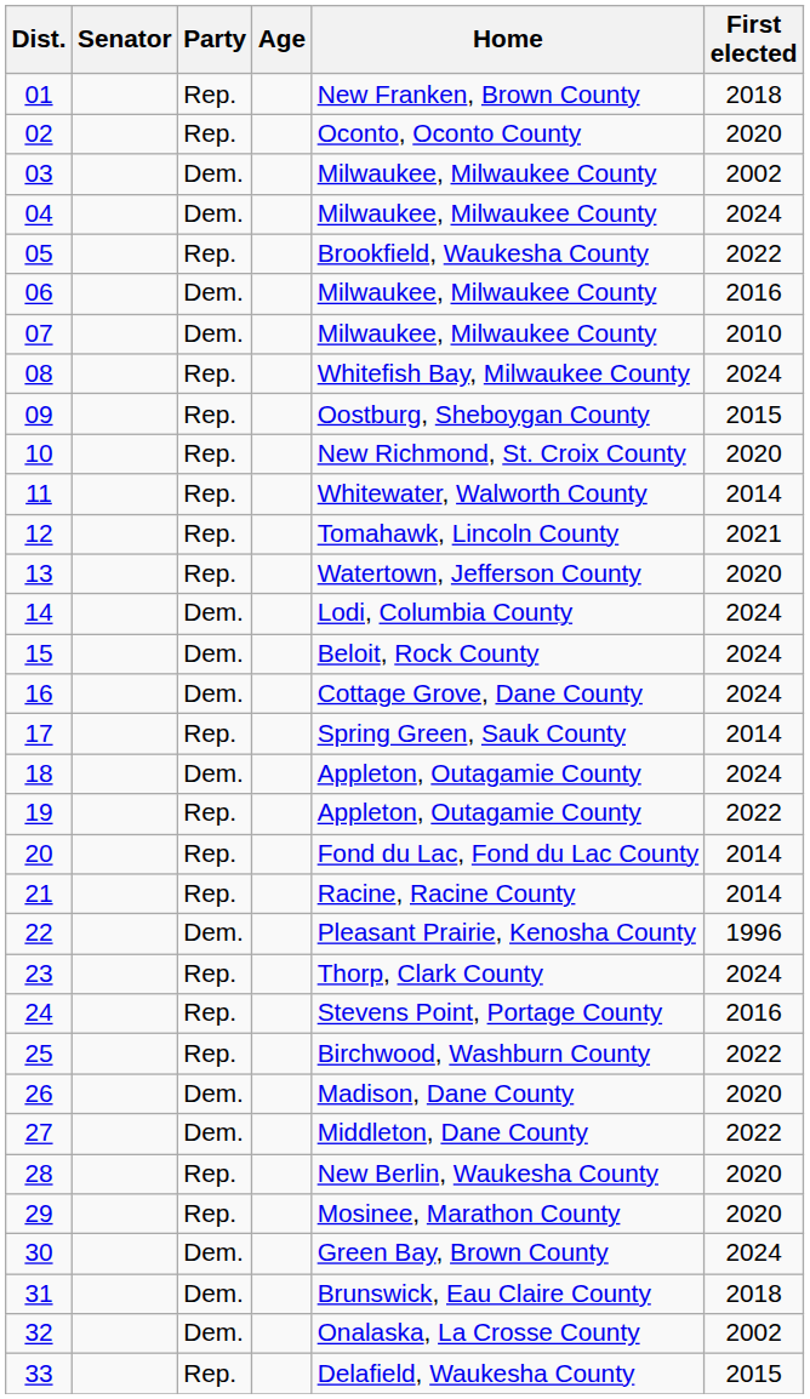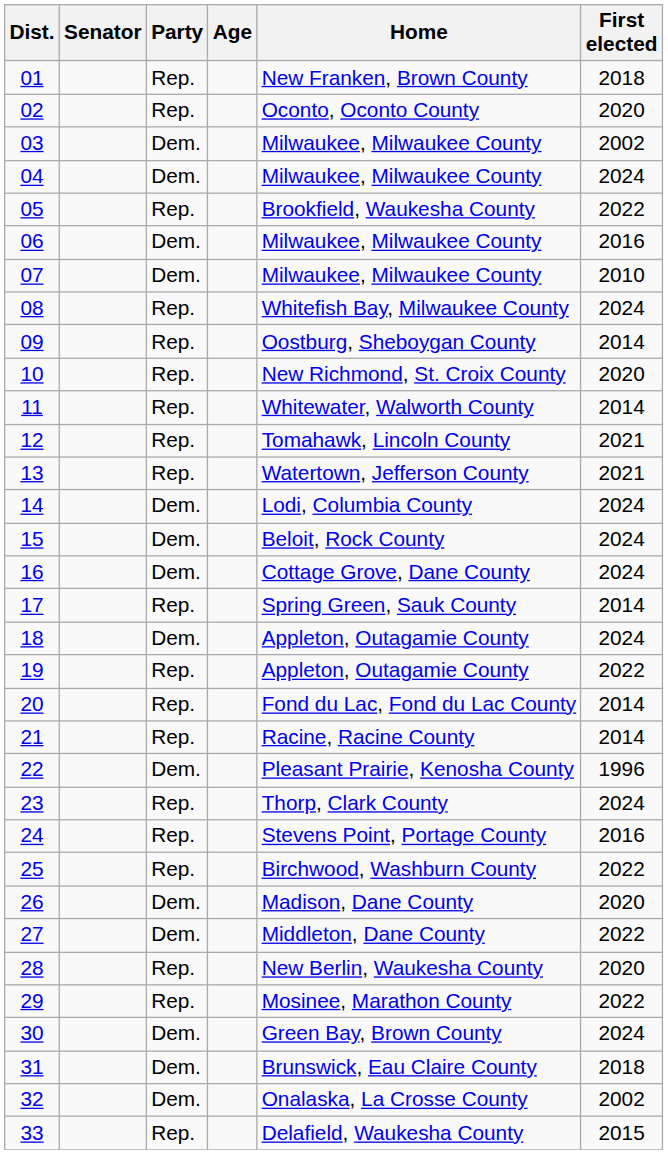 <table class="wikitable sortable">
 <tr>
 <th>Dist.</th>
 <th>Senator</th>
 <th>Party</th>
 <th>Age</th>
 <th>Home</th>
 <th>First<br>elected</th>
 </tr>
 <tr>
 <td align="center"><a href='#'>01</a></td>
 <td></td>
 <td>Rep.</td>
 <td align="center"></td>
 <td><a href='#'>New Franken</a>, <a href='#'>Brown County</a></td>
 <td align="center">2018</td>
 </tr>
 <tr>
 <td align="center"><a href='#'>02</a></td>
 <td></td>
 <td>Rep.</td>
 <td align="center"></td>
 <td><a href='#'>Oconto</a>, <a href='#'>Oconto County</a></td>
 <td align="center">2020</td>
 </tr>
 <tr>
 <td align="center"><a href='#'>03</a></td>
 <td></td>
 <td>Dem.</td>
 <td align="center"></td>
 <td><a href='#'>Milwaukee</a>, <a href='#'>Milwaukee County</a></td>
 <td align="center">2002</td>
 </tr>
 <tr>
 <td align="center"><a href='#'>04</a></td>
 <td></td>
 <td>Dem.</td>
 <td align="center"></td>
 <td><a href='#'>Milwaukee</a>, <a href='#'>Milwaukee County</a></td>
 <td align="center">2024</td>
 </tr>
 <tr>
 <td align="center"><a href='#'>05</a></td>
 <td></td>
 <td>Rep.</td>
 <td align="center"></td>
 <td><a href='#'>Brookfield</a>, <a href='#'>Waukesha County</a></td>
 <td align="center">2022</td>
 </tr>
 <tr>
 <td align="center"><a href='#'>06</a></td>
 <td></td>
 <td>Dem.</td>
 <td align="center"></td>
 <td><a href='#'>Milwaukee</a>, <a href='#'>Milwaukee County</a></td>
 <td align="center">2016</td>
 </tr>
 <tr>
 <td align="center"><a href='#'>07</a></td>
 <td></td>
 <td>Dem.</td>
 <td align="center"></td>
 <td><a href='#'>Milwaukee</a>, <a href='#'>Milwaukee County</a></td>
 <td align="center">2010</td>
 </tr>
 <tr>
 <td align="center"><a href='#'>08</a></td>
 <td></td>
 <td>Rep.</td>
 <td align="center"></td>
 <td><a href='#'>Whitefish Bay</a>, <a href='#'>Milwaukee County</a></td>
 <td align="center">2024</td>
 </tr>
 <tr>
 <td align="center"><a href='#'>09</a></td>
 <td></td>
 <td>Rep.</td>
 <td align="center"></td>
 <td><a href='#'>Oostburg</a>, <a href='#'>Sheboygan County</a></td>
-<td align="center">2015</td>
+<td align="center">2014</td>
 </tr>
 <tr>
 <td align="center"><a href='#'>10</a></td>
 <td></td>
 <td>Rep.</td>
 <td align="center"></td>
 <td><a href='#'>New Richmond</a>, <a href='#'>St. Croix County</a></td>
 <td align="center">2020</td>
 </tr>
 <tr>
 <td align="center"><a href='#'>11</a></td>
 <td></td>
 <td>Rep.</td>
 <td align="center"></td>
 <td><a href='#'>Whitewater</a>, <a href='#'>Walworth County</a></td>
 <td align="center">2014</td>
 </tr>
 <tr>
 <td align="center"><a href='#'>12</a></td>
 <td></td>
 <td>Rep.</td>
 <td align="center"></td>
 <td><a href='#'>Tomahawk</a>, <a href='#'>Lincoln County</a></td>
 <td align="center">2021</td>
 </tr>
 <tr>
 <td align="center"><a href='#'>13</a></td>
 <td></td>
 <td>Rep.</td>
 <td align="center"></td>
 <td><a href='#'>Watertown</a>, <a href='#'>Jefferson County</a></td>
-<td align="center">2020</td>
+<td align="center">2021</td>
 </tr>
 <tr>
 <td align="center"><a href='#'>14</a></td>
 <td></td>
 <td>Dem.</td>
 <td align="center"></td>
 <td><a href='#'>Lodi</a>, <a href='#'>Columbia County</a></td>
 <td align="center">2024</td>
 </tr>
 <tr>
 <td align="center"><a href='#'>15</a></td>
 <td></td>
 <td>Dem.</td>
 <td align="center"></td>
 <td><a href='#'>Beloit</a>, <a href='#'>Rock County</a></td>
 <td align="center">2024</td>
 </tr>
 <tr>
 <td align="center"><a href='#'>16</a></td>
 <td></td>
 <td>Dem.</td>
 <td align="center"></td>
 <td><a href='#'>Cottage Grove</a>, <a href='#'>Dane County</a></td>
 <td align="center">2024</td>
 </tr>
 <tr>
 <td align="center"><a href='#'>17</a></td>
 <td></td>
 <td>Rep.</td>
 <td align="center"></td>
 <td><a href='#'>Spring Green</a>, <a href='#'>Sauk County</a></td>
 <td align="center">2014</td>
 </tr>
 <tr>
 <td align="center"><a href='#'>18</a></td>
 <td></td>
 <td>Dem.</td>
 <td align="center"></td>
 <td><a href='#'>Appleton</a>, <a href='#'>Outagamie County</a></td>
 <td align="center">2024</td>
 </tr>
 <tr>
 <td align="center"><a href='#'>19</a></td>
 <td></td>
 <td>Rep.</td>
 <td align="center"></td>
 <td><a href='#'>Appleton</a>, <a href='#'>Outagamie County</a></td>
 <td align="center">2022</td>
 </tr>
 <tr>
 <td align="center"><a href='#'>20</a></td>
 <td></td>
 <td>Rep.</td>
 <td align="center"></td>
 <td><a href='#'>Fond du Lac</a>, <a href='#'>Fond du Lac County</a></td>
 <td align="center">2014</td>
 </tr>
 <tr>
 <td align="center"><a href='#'>21</a></td>
 <td></td>
 <td>Rep.</td>
 <td align="center"></td>
 <td><a href='#'>Racine</a>, <a href='#'>Racine County</a></td>
 <td align="center">2014</td>
 </tr>
 <tr>
 <td align="center"><a href='#'>22</a></td>
 <td></td>
 <td>Dem.</td>
 <td align="center"></td>
 <td><a href='#'>Pleasant Prairie</a>, <a href='#'>Kenosha County</a></td>
 <td align="center">1996</td>
 </tr>
 <tr>
 <td align="center"><a href='#'>23</a></td>
 <td></td>
 <td>Rep.</td>
 <td align="center"></td>
 <td><a href='#'>Thorp</a>, <a href='#'>Clark County</a></td>
 <td align="center">2024</td>
 </tr>
 <tr>
 <td align="center"><a href='#'>24</a></td>
 <td></td>
 <td>Rep.</td>
 <td align="center"></td>
 <td><a href='#'>Stevens Point</a>, <a href='#'>Portage County</a></td>
 <td align="center">2016</td>
 </tr>
 <tr>
 <td align="center"><a href='#'>25</a></td>
 <td></td>
 <td>Rep.</td>
 <td align="center"></td>
 <td><a href='#'>Birchwood</a>, <a href='#'>Washburn County</a></td>
 <td align="center">2022</td>
 </tr>
 <tr>
 <td align="center"><a href='#'>26</a></td>
 <td></td>
 <td>Dem.</td>
 <td align="center"></td>
 <td><a href='#'>Madison</a>, <a href='#'>Dane County</a></td>
 <td align="center">2020</td>
 </tr>
 <tr>
 <td align="center"><a href='#'>27</a></td>
 <td></td>
 <td>Dem.</td>
 <td align="center"></td>
 <td><a href='#'>Middleton</a>, <a href='#'>Dane County</a></td>
 <td align="center">2022</td>
 </tr>
 <tr>
 <td align="center"><a href='#'>28</a></td>
 <td></td>
 <td>Rep.</td>
 <td align="center"></td>
 <td><a href='#'>New Berlin</a>, <a href='#'>Waukesha County</a></td>
 <td align="center">2020</td>
 </tr>
 <tr>
 <td align="center"><a href='#'>29</a></td>
 <td></td>
 <td>Rep.</td>
 <td align="center"></td>
 <td><a href='#'>Mosinee</a>, <a href='#'>Marathon County</a></td>
-<td align="center">2020</td>
+<td align="center">2022</td>
 </tr>
 <tr>
 <td align="center"><a href='#'>30</a></td>
 <td></td>
 <td>Dem.</td>
 <td align="center"></td>
 <td><a href='#'>Green Bay</a>, <a href='#'>Brown County</a></td>
 <td align="center">2024</td>
 </tr>
 <tr>
 <td align="center"><a href='#'>31</a></td>
 <td></td>
 <td>Dem.</td>
 <td align="center"></td>
 <td><a href='#'>Brunswick</a>, <a href='#'>Eau Claire County</a></td>
 <td align="center">2018</td>
 </tr>
 <tr>
 <td align="center"><a href='#'>32</a></td>
 <td></td>
 <td>Dem.</td>
 <td align="center"></td>
 <td><a href='#'>Onalaska</a>, <a href='#'>La Crosse County</a></td>
 <td align="center">2002</td>
 </tr>
 <tr>
 <td align="center"><a href='#'>33</a></td>
 <td></td>
 <td>Rep.</td>
 <td align="center"></td>
 <td><a href='#'>Delafield</a>, <a href='#'>Waukesha County</a></td>
 <td align="center">2015</td>
 </tr>
 </table>
